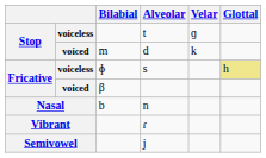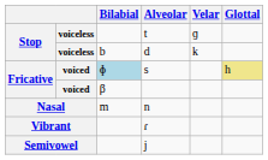 <table class="wikitable">
 <tr>
 <th colspan="2"></th>
 <th><a href='#'>Bilabial</a></th>
 <th><a href='#'>Alveolar</a></th>
 <th><a href='#'>Velar</a></th>
 <th><a href='#'>Glottal</a></th>
 </tr>
 <tr>
 <th rowspan="2"><a href='#'>Stop</a></th>
 <th><small>voiceless</small></th>
 <td></td>
 <td>t</td>
 <td>ɡ</td>
 <td></td>
 </tr>
 <tr>
-<th><small>voiced</small></th>
-<td>m</td>
+<th><small>voiceless</small></th>
+<td>b</td>
 <td>d</td>
 <td>k</td>
 <td></td>
 </tr>
 <tr>
 <th rowspan="2"><a href='#'>Fricative</a></th>
-<th><small>voiceless</small></th>
-<td>ɸ</td>
+<th><small>voiced</small></th>
+<td style="background: lightblue;">ɸ</td>
 <td>s</td>
 <td></td>
 <td style="background: khaki;">h</td>
 </tr>
 <tr>
 <th><small>voiced</small></th>
 <td>β</td>
 <td></td>
 <td></td>
 <td></td>
 </tr>
 <tr>
 <th colspan="2"><a href='#'>Nasal</a></th>
-<td>b</td>
+<td>m</td>
 <td>n</td>
 <td></td>
 <td></td>
 </tr>
 <tr>
 <th colspan="2"><a href='#'>Vibrant</a></th>
 <td></td>
 <td>ɾ</td>
 <td></td>
 <td></td>
 </tr>
 <tr>
 <th colspan="2"><a href='#'>Semivowel</a></th>
 <td></td>
 <td>j</td>
 <td></td>
 <td></td>
 </tr>
 </table>
